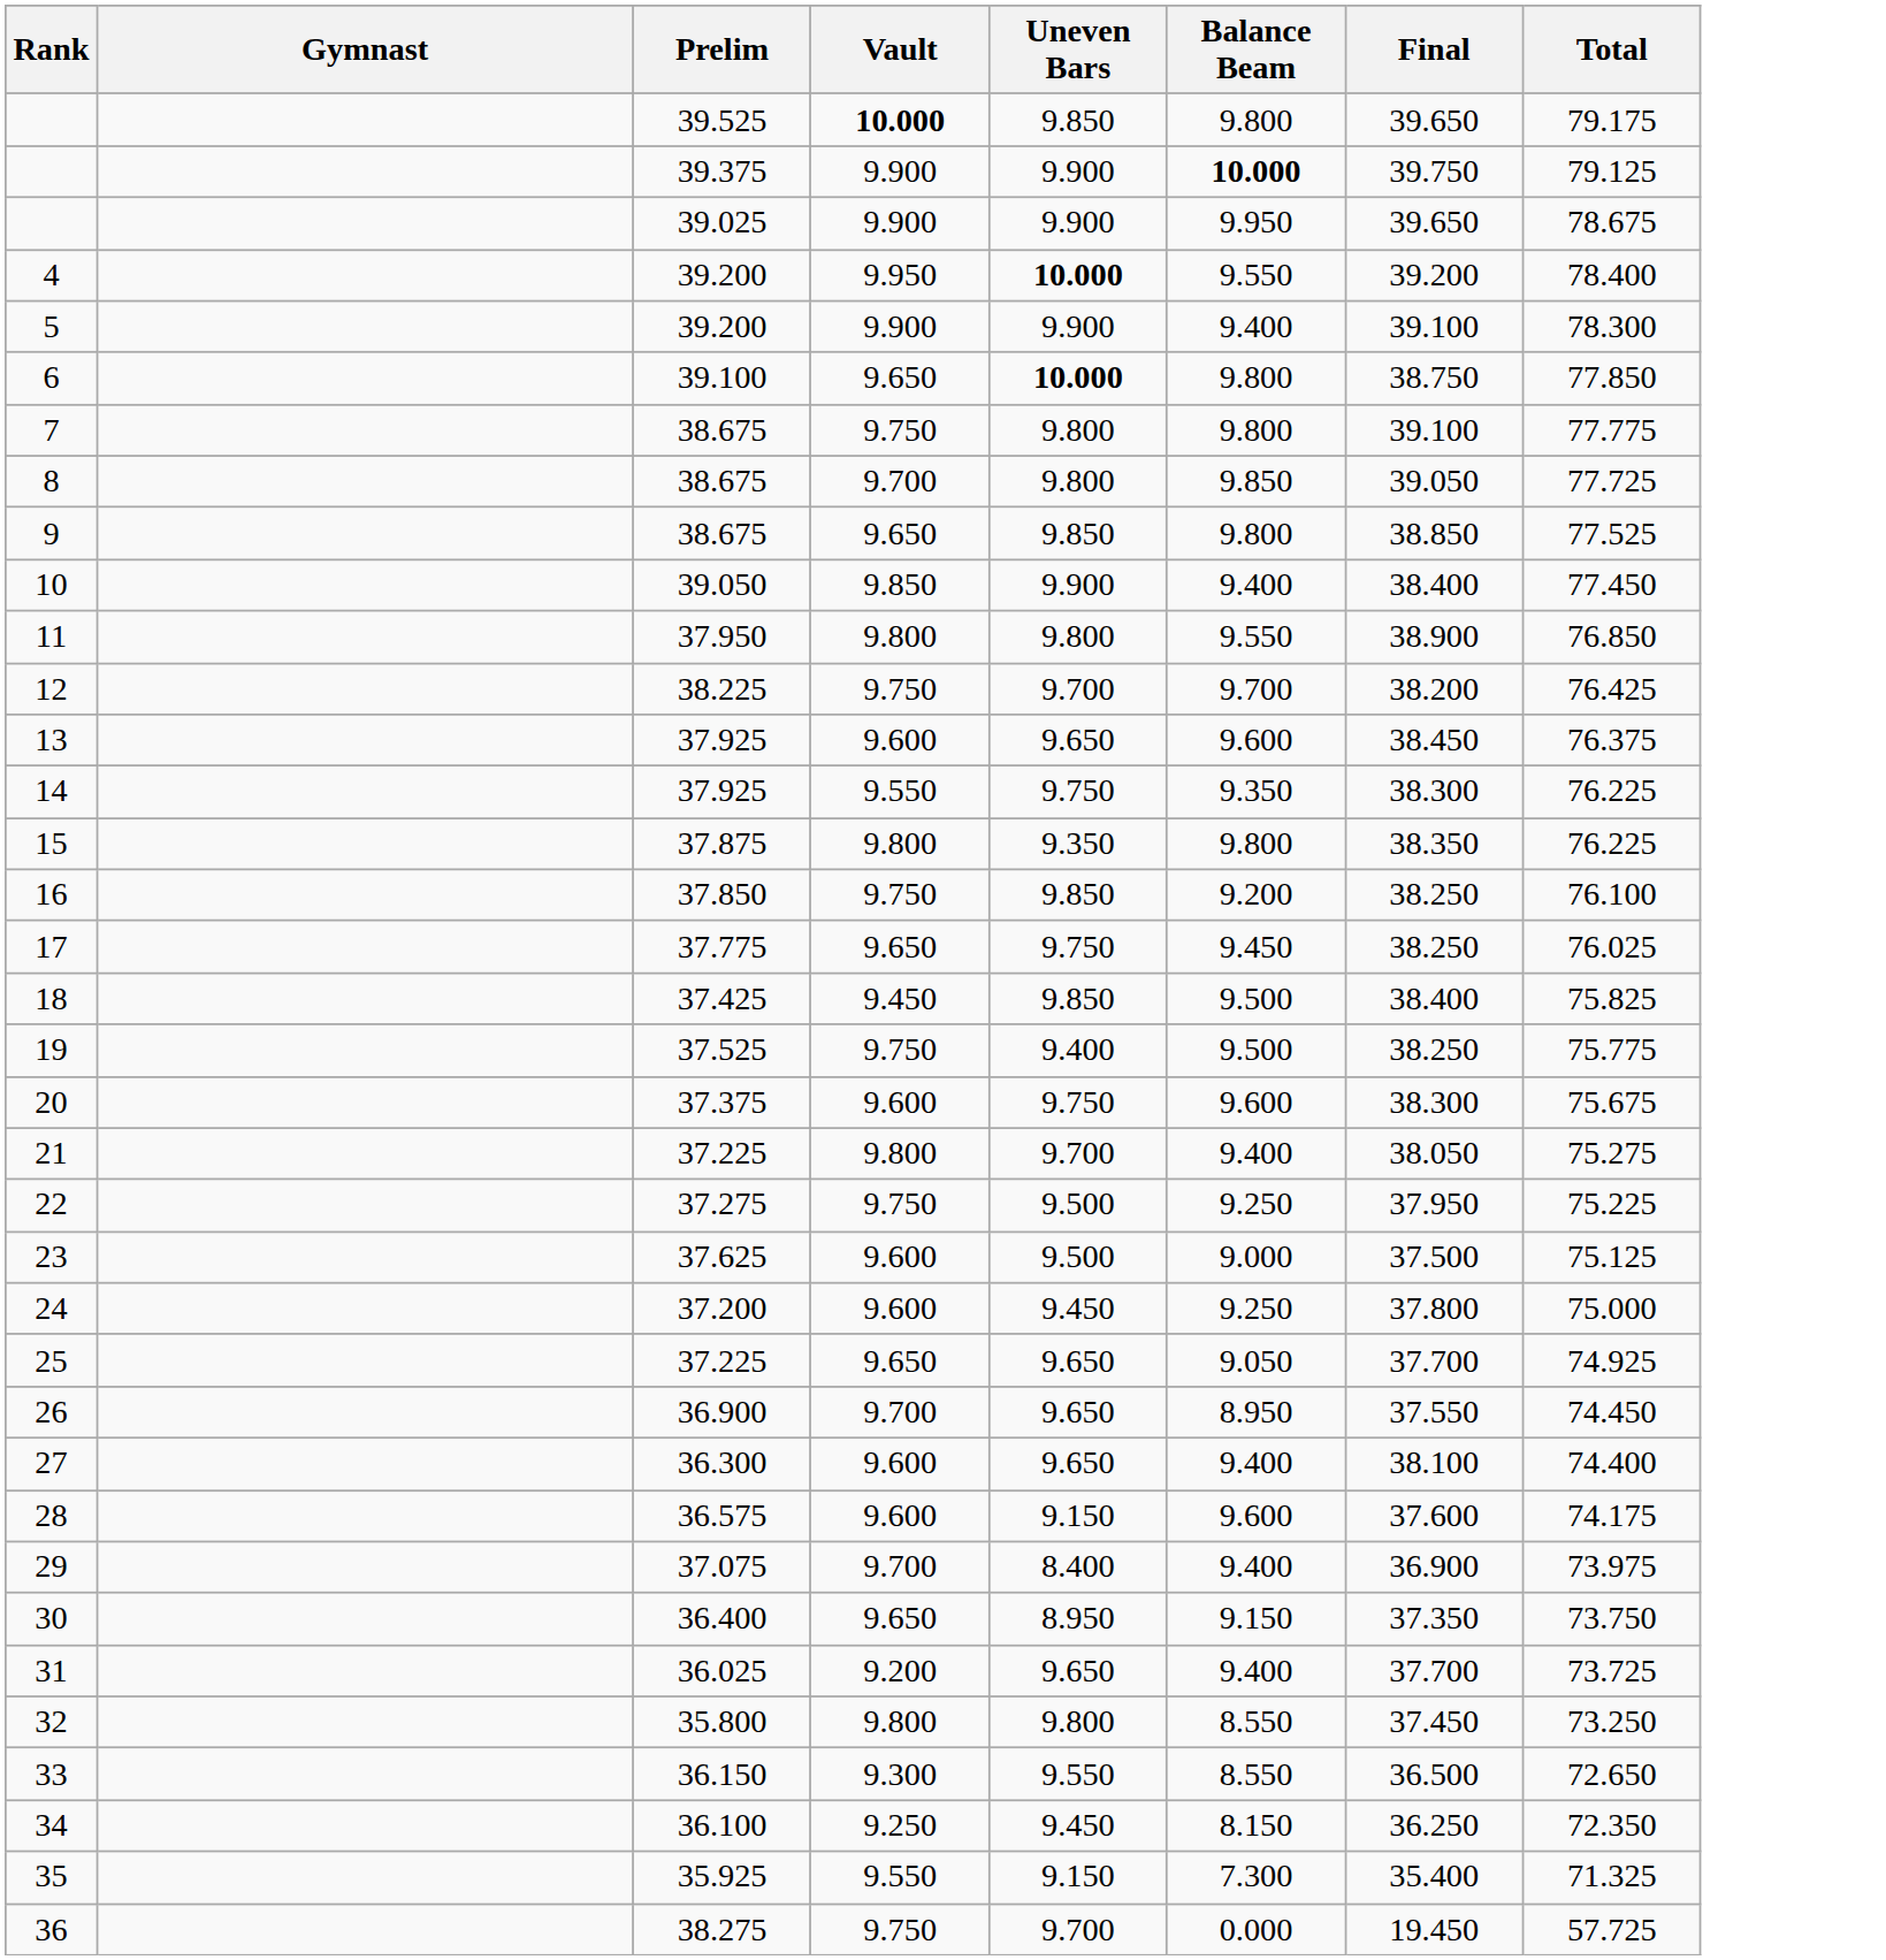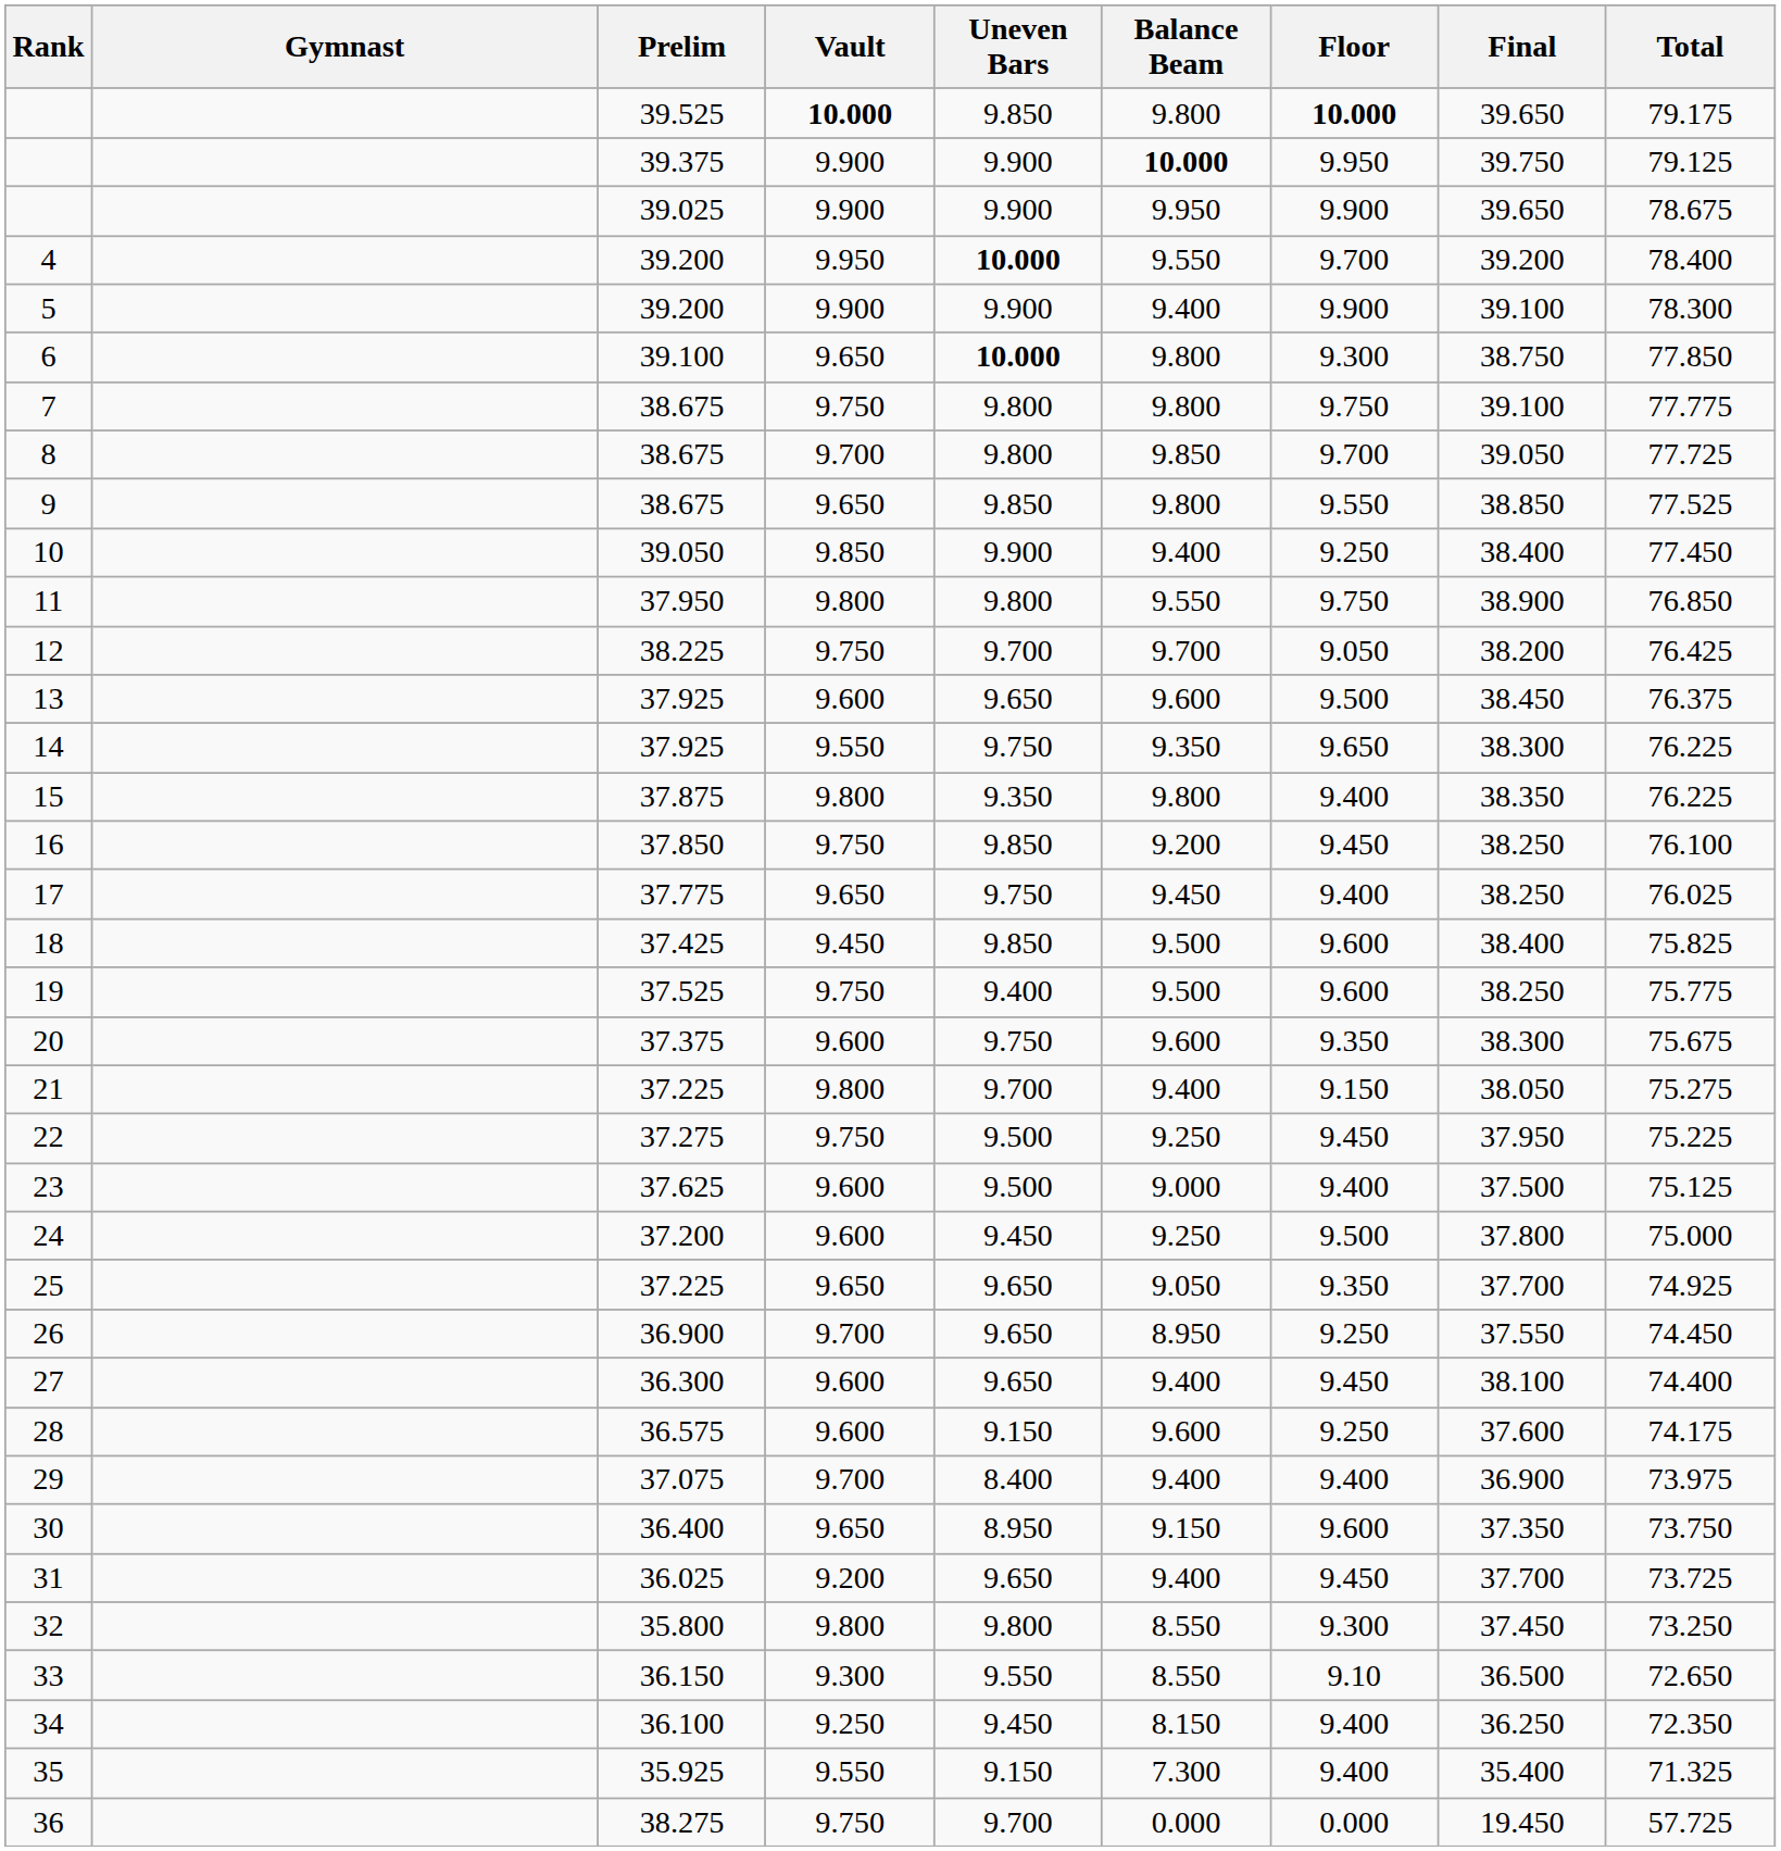 <table class="wikitable" style="text-align:center">
 <tr>
 <th>Rank</th>
 <th style="width:16em">Gymnast</th>
 <th style="width:5em">Prelim</th>
 <th style="width:5em">Vault</th>
 <th style="width:5em">Uneven<br>Bars</th>
 <th style="width:5em">Balance<br>Beam</th>
+<th style="width:5em">Floor</th>
 <th style="width:5em">Final</th>
 <th style="width:5em">Total</th>
 </tr>
 <tr>
 <td></td>
 <td align=left></td>
 <td>39.525</td>
 <td><strong>10.000</strong></td>
 <td>9.850</td>
 <td>9.800</td>
+<td><strong>10.000</strong></td>
 <td>39.650</td>
 <td>79.175</td>
 </tr>
 <tr>
 <td></td>
 <td align=left></td>
 <td>39.375</td>
 <td>9.900</td>
 <td>9.900</td>
 <td><strong>10.000</strong></td>
+<td>9.950</td>
 <td>39.750</td>
 <td>79.125</td>
 </tr>
 <tr>
 <td></td>
 <td align=left></td>
 <td>39.025</td>
 <td>9.900</td>
 <td>9.900</td>
 <td>9.950</td>
+<td>9.900</td>
 <td>39.650</td>
 <td>78.675</td>
 </tr>
 <tr>
 <td>4</td>
 <td align=left></td>
 <td>39.200</td>
 <td>9.950</td>
 <td><strong>10.000</strong></td>
 <td>9.550</td>
+<td>9.700</td>
 <td>39.200</td>
 <td>78.400</td>
 </tr>
 <tr>
 <td>5</td>
 <td align=left></td>
 <td>39.200</td>
 <td>9.900</td>
 <td>9.900</td>
 <td>9.400</td>
+<td>9.900</td>
 <td>39.100</td>
 <td>78.300</td>
 </tr>
 <tr>
 <td>6</td>
 <td align=left></td>
 <td>39.100</td>
 <td>9.650</td>
 <td><strong>10.000</strong></td>
 <td>9.800</td>
+<td>9.300</td>
 <td>38.750</td>
 <td>77.850</td>
 </tr>
 <tr>
 <td>7</td>
 <td align=left></td>
 <td>38.675</td>
 <td>9.750</td>
 <td>9.800</td>
 <td>9.800</td>
+<td>9.750</td>
 <td>39.100</td>
 <td>77.775</td>
 </tr>
 <tr>
 <td>8</td>
 <td align=left></td>
 <td>38.675</td>
 <td>9.700</td>
 <td>9.800</td>
 <td>9.850</td>
+<td>9.700</td>
 <td>39.050</td>
 <td>77.725</td>
 </tr>
 <tr>
 <td>9</td>
 <td align=left></td>
 <td>38.675</td>
 <td>9.650</td>
 <td>9.850</td>
 <td>9.800</td>
+<td>9.550</td>
 <td>38.850</td>
 <td>77.525</td>
 </tr>
 <tr>
 <td>10</td>
 <td align=left></td>
 <td>39.050</td>
 <td>9.850</td>
 <td>9.900</td>
 <td>9.400</td>
+<td>9.250</td>
 <td>38.400</td>
 <td>77.450</td>
 </tr>
 <tr>
 <td>11</td>
 <td align=left></td>
 <td>37.950</td>
 <td>9.800</td>
 <td>9.800</td>
 <td>9.550</td>
+<td>9.750</td>
 <td>38.900</td>
 <td>76.850</td>
 </tr>
 <tr>
 <td>12</td>
 <td align=left></td>
 <td>38.225</td>
 <td>9.750</td>
 <td>9.700</td>
 <td>9.700</td>
+<td>9.050</td>
 <td>38.200</td>
 <td>76.425</td>
 </tr>
 <tr>
 <td>13</td>
 <td align=left></td>
 <td>37.925</td>
 <td>9.600</td>
 <td>9.650</td>
 <td>9.600</td>
+<td>9.500</td>
 <td>38.450</td>
 <td>76.375</td>
 </tr>
 <tr>
 <td>14</td>
 <td align=left></td>
 <td>37.925</td>
 <td>9.550</td>
 <td>9.750</td>
 <td>9.350</td>
+<td>9.650</td>
 <td>38.300</td>
 <td>76.225</td>
 </tr>
 <tr>
 <td>15</td>
 <td align=left></td>
 <td>37.875</td>
 <td>9.800</td>
 <td>9.350</td>
 <td>9.800</td>
+<td>9.400</td>
 <td>38.350</td>
 <td>76.225</td>
 </tr>
 <tr>
 <td>16</td>
 <td align=left></td>
 <td>37.850</td>
 <td>9.750</td>
 <td>9.850</td>
 <td>9.200</td>
+<td>9.450</td>
 <td>38.250</td>
 <td>76.100</td>
 </tr>
 <tr>
 <td>17</td>
 <td align=left></td>
 <td>37.775</td>
 <td>9.650</td>
 <td>9.750</td>
 <td>9.450</td>
+<td>9.400</td>
 <td>38.250</td>
 <td>76.025</td>
 </tr>
 <tr>
 <td>18</td>
 <td align=left></td>
 <td>37.425</td>
 <td>9.450</td>
 <td>9.850</td>
 <td>9.500</td>
+<td>9.600</td>
 <td>38.400</td>
 <td>75.825</td>
 </tr>
 <tr>
 <td>19</td>
 <td align=left></td>
 <td>37.525</td>
 <td>9.750</td>
 <td>9.400</td>
 <td>9.500</td>
+<td>9.600</td>
 <td>38.250</td>
 <td>75.775</td>
 </tr>
 <tr>
 <td>20</td>
 <td align=left></td>
 <td>37.375</td>
 <td>9.600</td>
 <td>9.750</td>
 <td>9.600</td>
+<td>9.350</td>
 <td>38.300</td>
 <td>75.675</td>
 </tr>
 <tr>
 <td>21</td>
 <td align=left></td>
 <td>37.225</td>
 <td>9.800</td>
 <td>9.700</td>
 <td>9.400</td>
+<td>9.150</td>
 <td>38.050</td>
 <td>75.275</td>
 </tr>
 <tr>
 <td>22</td>
 <td align=left></td>
 <td>37.275</td>
 <td>9.750</td>
 <td>9.500</td>
 <td>9.250</td>
+<td>9.450</td>
 <td>37.950</td>
 <td>75.225</td>
 </tr>
 <tr>
 <td>23</td>
 <td align=left></td>
 <td>37.625</td>
 <td>9.600</td>
 <td>9.500</td>
 <td>9.000</td>
+<td>9.400</td>
 <td>37.500</td>
 <td>75.125</td>
 </tr>
 <tr>
 <td>24</td>
 <td align=left></td>
 <td>37.200</td>
 <td>9.600</td>
 <td>9.450</td>
 <td>9.250</td>
+<td>9.500</td>
 <td>37.800</td>
 <td>75.000</td>
 </tr>
 <tr>
 <td>25</td>
 <td align=left></td>
 <td>37.225</td>
 <td>9.650</td>
 <td>9.650</td>
 <td>9.050</td>
+<td>9.350</td>
 <td>37.700</td>
 <td>74.925</td>
 </tr>
 <tr>
 <td>26</td>
 <td align=left></td>
 <td>36.900</td>
 <td>9.700</td>
 <td>9.650</td>
 <td>8.950</td>
+<td>9.250</td>
 <td>37.550</td>
 <td>74.450</td>
 </tr>
 <tr>
 <td>27</td>
 <td align=left></td>
 <td>36.300</td>
 <td>9.600</td>
 <td>9.650</td>
 <td>9.400</td>
+<td>9.450</td>
 <td>38.100</td>
 <td>74.400</td>
 </tr>
 <tr>
 <td>28</td>
 <td align=left></td>
 <td>36.575</td>
 <td>9.600</td>
 <td>9.150</td>
 <td>9.600</td>
+<td>9.250</td>
 <td>37.600</td>
 <td>74.175</td>
 </tr>
 <tr>
 <td>29</td>
 <td align=left></td>
 <td>37.075</td>
 <td>9.700</td>
 <td>8.400</td>
+<td>9.400</td>
 <td>9.400</td>
 <td>36.900</td>
 <td>73.975</td>
 </tr>
 <tr>
 <td>30</td>
 <td align=left></td>
 <td>36.400</td>
 <td>9.650</td>
 <td>8.950</td>
 <td>9.150</td>
+<td>9.600</td>
 <td>37.350</td>
 <td>73.750</td>
 </tr>
 <tr>
 <td>31</td>
 <td align=left></td>
 <td>36.025</td>
 <td>9.200</td>
 <td>9.650</td>
 <td>9.400</td>
+<td>9.450</td>
 <td>37.700</td>
 <td>73.725</td>
 </tr>
 <tr>
 <td>32</td>
 <td align=left></td>
 <td>35.800</td>
 <td>9.800</td>
 <td>9.800</td>
 <td>8.550</td>
+<td>9.300</td>
 <td>37.450</td>
 <td>73.250</td>
 </tr>
 <tr>
 <td>33</td>
 <td align=left></td>
 <td>36.150</td>
 <td>9.300</td>
 <td>9.550</td>
 <td>8.550</td>
+<td>9.10</td>
 <td>36.500</td>
 <td>72.650</td>
 </tr>
 <tr>
 <td>34</td>
 <td align=left></td>
 <td>36.100</td>
 <td>9.250</td>
 <td>9.450</td>
 <td>8.150</td>
+<td>9.400</td>
 <td>36.250</td>
 <td>72.350</td>
 </tr>
 <tr>
 <td>35</td>
 <td align=left></td>
 <td>35.925</td>
 <td>9.550</td>
 <td>9.150</td>
 <td>7.300</td>
+<td>9.400</td>
 <td>35.400</td>
 <td>71.325</td>
 </tr>
 <tr>
 <td>36</td>
 <td align=left></td>
 <td>38.275</td>
 <td>9.750</td>
 <td>9.700</td>
 <td>0.000</td>
+<td>0.000</td>
 <td>19.450</td>
 <td>57.725</td>
 </tr>
 </table>
